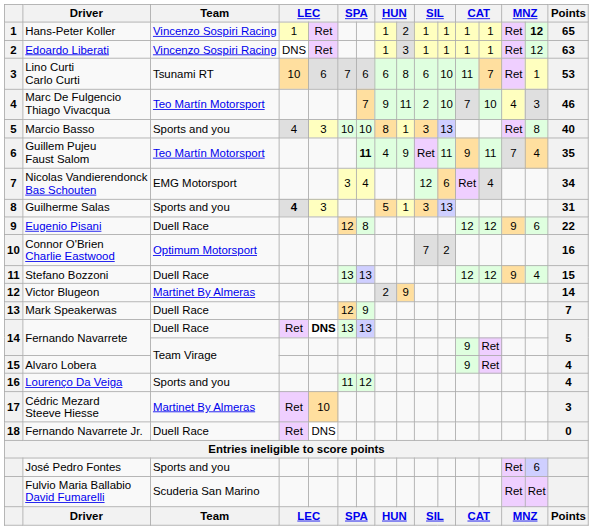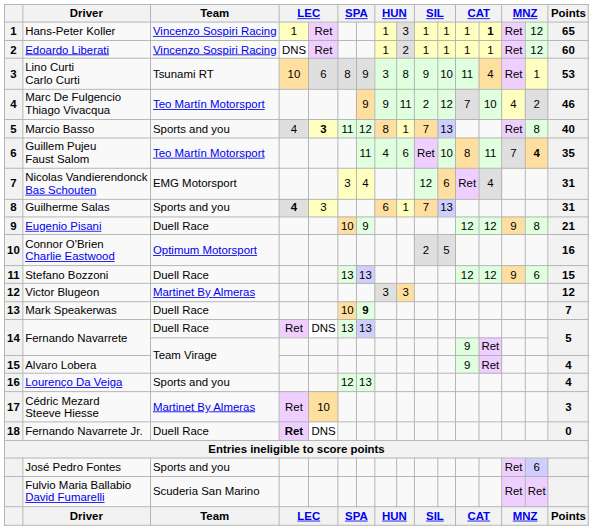 <table class="wikitable" style="font-size:85%; text-align:center">
 <tr>
 <th valign="middle"></th>
 <th valign="middle">Driver</th>
 <th>Team</th>
 <th colspan="2"><a href='#'>LEC</a><br></th>
 <th colspan="2"><a href='#'>SPA</a><br></th>
 <th colspan="2"><a href='#'>HUN</a><br></th>
 <th colspan="2"><a href='#'>SIL</a><br></th>
 <th colspan="2"><a href='#'>CAT</a><br></th>
 <th colspan="2"><a href='#'>MNZ</a><br></th>
 <th valign="middle">Points</th>
 </tr>
 <tr>
 <th>1</th>
 <td align="left"> Hans-Peter Koller</td>
 <td align="left"> <a href='#'>Vincenzo Sospiri Racing</a></td>
 <td style="background:#ffffbf;">1</td>
 <td style="background:#efcfff;">Ret</td>
 <td></td>
 <td></td>
 <td style="width: 1.5em; background:#ffffbf;">1</td>
-<td style="background:#dfdfdf;">2</td>
+<td style="background:#dfdfdf;">3</td>
 <td style="background:#ffffbf;">1</td>
 <td style="background:#ffffbf;">1</td>
 <td style="background:#ffffbf;">1</td>
-<td style="background:#ffffbf;">1</td>
+<td style="background:#ffffbf;"><strong>1</strong></td>
 <td style="background:#efcfff;">Ret</td>
-<td style="background:#dfffdf;"><strong>12</strong></td>
+<td style="background:#dfffdf;">12</td>
 <th>65</th>
 </tr>
 <tr>
 <th>2</th>
 <td align="left"> <a href='#'>Edoardo Liberati</a></td>
 <td align="left"> <a href='#'>Vincenzo Sospiri Racing</a></td>
 <td style="background:#ffffff;">DNS</td>
 <td style="background:#efcfff;">Ret</td>
 <td></td>
 <td></td>
 <td style="background:#ffffbf;">1</td>
-<td style="background:#dfdfdf;">3</td>
+<td style="background:#dfdfdf;">2</td>
 <td style="background:#ffffbf;">1</td>
 <td style="background:#ffffbf;">1</td>
 <td style="background:#ffffbf;">1</td>
 <td style="background:#ffffbf;">1</td>
 <td style="background:#efcfff;">Ret</td>
 <td style="background:#dfffdf;">12</td>
-<th>63</th>
+<th>60</th>
 </tr>
 <tr>
 <th>3</th>
 <td align="left"> Lino Curti<br> Carlo Curti</td>
 <td align="left"> Tsunami RT</td>
 <td style="background:#ffdf9f;">10</td>
 <td style="background:#dfdfdf;">6</td>
-<td style="background:#dfdfdf;">7</td>
-<td style="background:#dfdfdf;">6</td>
-<td style="background:#dfffdf;">6</td>
+<td style="background:#dfdfdf;">8</td>
+<td style="background:#dfdfdf;">9</td>
+<td style="background:#dfffdf;">3</td>
 <td style="background:#dfffdf;">8</td>
-<td style="background:#dfffdf;">6</td>
+<td style="background:#dfffdf;">9</td>
 <td style="background:#dfffdf;">10</td>
 <td style="background:#dfffdf;">11</td>
-<td style="background:#ffdf9f;">7</td>
+<td style="background:#ffdf9f;">4</td>
 <td style="background:#efcfff;">Ret</td>
 <td style="background:#ffffbf;">1</td>
 <th>53</th>
 </tr>
 <tr>
 <th>4</th>
 <td align="left"> Marc De Fulgencio<br> Thiago Vivacqua</td>
 <td align="left"> <a href='#'>Teo Martín Motorsport</a></td>
 <td></td>
 <td></td>
 <td></td>
-<td style="background:#ffdf9f;">7</td>
+<td style="background:#ffdf9f;">9</td>
 <td style="background:#dfffdf;">9</td>
 <td style="background:#dfffdf;">11</td>
 <td style="background:#dfffdf;">2</td>
-<td style="background:#dfffdf;">10</td>
+<td style="background:#dfffdf;">12</td>
 <td style="background:#dfdfdf;">7</td>
 <td style="background:#dfffdf;">10</td>
 <td style="background:#ffffbf;">4</td>
-<td style="background:#dfdfdf;">3</td>
+<td style="background:#dfdfdf;">2</td>
 <th>46</th>
 </tr>
 <tr>
 <th>5</th>
 <td align="left"> Marcio Basso</td>
 <td align="left"> Sports and you</td>
 <td style="background:#dfdfdf;">4</td>
-<td style="background:#ffffbf;">3</td>
-<td style="background:#dfffdf;">10</td>
-<td style="background:#dfffdf;">10</td>
+<td style="background:#ffffbf;"><strong>3</strong></td>
+<td style="background:#dfffdf;">11</td>
+<td style="background:#dfffdf;">12</td>
 <td style="background:#ffdf9f;">8</td>
 <td style="background:#ffffbf;">1</td>
-<td style="background:#ffdf9f;">3</td>
+<td style="background:#ffdf9f;">7</td>
 <td style="background:#cfcfff;">13</td>
 <td></td>
 <td></td>
 <td style="background:#efcfff;">Ret</td>
 <td style="background:#dfffdf;">8</td>
 <th>40</th>
 </tr>
 <tr>
 <th>6</th>
 <td align="left"> Guillem Pujeu<br> Faust Salom</td>
 <td align="left"> <a href='#'>Teo Martín Motorsport</a></td>
 <td></td>
 <td></td>
 <td></td>
-<td style="background:#dfffdf;"><strong>11</strong></td>
+<td style="background:#dfffdf;">11</td>
 <td style="background:#dfffdf;">4</td>
-<td style="background:#dfffdf;">9</td>
+<td style="background:#dfffdf;">6</td>
 <td style="background:#efcfff;">Ret</td>
-<td style="background:#dfffdf;">11</td>
-<td style="background:#ffdf9f;">9</td>
+<td style="background:#dfffdf;">10</td>
+<td style="background:#ffdf9f;">8</td>
 <td style="background:#dfffdf;">11</td>
 <td style="background:#dfdfdf;">7</td>
-<td style="background:#ffdf9f;">4</td>
+<td style="background:#ffdf9f;"><strong>4</strong></td>
 <th>35</th>
 </tr>
 <tr>
 <th>7</th>
 <td align="left"> Nicolas Vandierendonck<br> <a href='#'>Bas Schouten</a></td>
 <td align="left"> EMG Motorsport</td>
 <td></td>
 <td></td>
 <td style="background:#ffffbf;">3</td>
 <td style="background:#ffffbf;">4</td>
 <td></td>
 <td></td>
 <td style="background:#dfffdf;">12</td>
 <td style="background:#ffdf9f;">6</td>
 <td style="background:#efcfff;">Ret</td>
 <td style="background:#dfdfdf;">4</td>
 <td></td>
 <td></td>
-<th>34</th>
+<th>31</th>
 </tr>
 <tr>
 <th>8</th>
 <td align="left"> Guilherme Salas</td>
 <td align="left"> Sports and you</td>
 <td style="background:#dfdfdf;"><strong>4</strong></td>
 <td style="background:#ffffbf;">3</td>
 <td></td>
 <td></td>
-<td style="background:#ffdf9f;">5</td>
+<td style="background:#ffdf9f;">6</td>
 <td style="background:#ffffbf;">1</td>
-<td style="background:#ffdf9f;">3</td>
+<td style="background:#ffdf9f;">7</td>
 <td style="background:#cfcfff;">13</td>
 <td></td>
 <td></td>
 <td></td>
 <td></td>
 <th>31</th>
 </tr>
 <tr>
 <th>9</th>
 <td align="left"> <a href='#'>Eugenio Pisani</a></td>
 <td align="left"> Duell Race</td>
 <td></td>
 <td></td>
-<td style="background:#ffdf9f;">12</td>
-<td style="background:#dfffdf;">8</td>
+<td style="background:#ffdf9f;">10</td>
+<td style="background:#dfffdf;">9</td>
 <td></td>
 <td></td>
 <td></td>
 <td></td>
 <td style="background:#dfffdf;">12</td>
 <td style="background:#dfffdf;">12</td>
 <td style="background:#ffdf9f;">9</td>
-<td style="background:#dfffdf;">6</td>
-<th>22</th>
+<td style="background:#dfffdf;">8</td>
+<th>21</th>
 </tr>
 <tr>
 <th>10</th>
 <td align="left"> Connor O'Brien<br> <a href='#'>Charlie Eastwood</a></td>
 <td align="left"> <a href='#'>Optimum Motorsport</a></td>
 <td></td>
 <td></td>
 <td></td>
 <td></td>
 <td></td>
 <td></td>
-<td style="background:#dfdfdf;">7</td>
 <td style="background:#dfdfdf;">2</td>
+<td style="background:#dfdfdf;">5</td>
 <td></td>
 <td></td>
 <td></td>
 <td></td>
 <th>16</th>
 </tr>
 <tr>
 <th>11</th>
 <td align="left"> Stefano Bozzoni</td>
 <td align="left"> Duell Race</td>
 <td></td>
 <td></td>
 <td style="background:#dfffdf;">13</td>
 <td style="background:#cfcfff;">13</td>
 <td></td>
 <td></td>
 <td></td>
 <td></td>
 <td style="background:#dfffdf;">12</td>
 <td style="background:#dfffdf;">12</td>
 <td style="background:#ffdf9f;">9</td>
-<td style="background:#dfffdf;">4</td>
+<td style="background:#dfffdf;">6</td>
 <th>15</th>
 </tr>
 <tr>
 <th>12</th>
 <td align="left"> Victor Blugeon</td>
 <td align="left"> <a href='#'>Martinet By Almeras</a></td>
 <td></td>
 <td></td>
 <td></td>
 <td></td>
-<td style="background:#dfdfdf;">2</td>
-<td style="background:#ffdf9f;">9</td>
+<td style="background:#dfdfdf;">3</td>
+<td style="background:#ffdf9f;">3</td>
 <td></td>
 <td></td>
 <td></td>
 <td></td>
 <td></td>
 <td></td>
-<th>14</th>
+<th>12</th>
 </tr>
 <tr>
 <th>13</th>
 <td align="left"> Mark Speakerwas</td>
 <td align="left"> Duell Race</td>
 <td></td>
 <td></td>
-<td style="background:#ffdf9f;">12</td>
-<td style="background:#dfffdf;">9</td>
+<td style="background:#ffdf9f;">10</td>
+<td style="background:#dfffdf;"><strong>9</strong></td>
 <td></td>
 <td></td>
 <td></td>
 <td></td>
 <td></td>
 <td></td>
 <td></td>
 <td></td>
 <th>7</th>
 </tr>
 <tr>
 <th rowspan="2">14</th>
 <td rowspan="2" align="left"> Fernando Navarrete</td>
 <td align="left"> Duell Race</td>
 <td style="background:#efcfff;">Ret</td>
-<td style="background:#ffffff;"><strong>DNS</strong></td>
+<td style="background:#ffffff;">DNS</td>
 <td style="background:#dfffdf;">13</td>
 <td style="background:#cfcfff;">13</td>
 <td></td>
 <td></td>
 <td></td>
 <td></td>
 <td></td>
 <td></td>
 <td></td>
 <td></td>
 <th rowspan="2">5</th>
 </tr>
 <tr>
 <td rowspan="2" align="left"> Team Virage</td>
 <td></td>
 <td></td>
 <td></td>
 <td></td>
 <td></td>
 <td></td>
 <td></td>
 <td></td>
 <td style="background:#dfffdf;">9</td>
 <td style="background:#efcfff;">Ret</td>
 <td></td>
 <td></td>
 </tr>
 <tr>
 <th>15</th>
 <td align="left"> Alvaro Lobera</td>
 <td></td>
 <td></td>
 <td></td>
 <td></td>
 <td></td>
 <td></td>
 <td></td>
 <td></td>
 <td style="background:#dfffdf;">9</td>
 <td style="background:#efcfff;">Ret</td>
 <td></td>
 <td></td>
 <th>4</th>
 </tr>
 <tr>
 <th>16</th>
 <td align="left"> <a href='#'>Lourenço Da Veiga</a></td>
 <td align="left"> Sports and you</td>
 <td></td>
 <td></td>
-<td style="background:#dfffdf;">11</td>
 <td style="background:#dfffdf;">12</td>
+<td style="background:#dfffdf;">13</td>
 <td></td>
 <td></td>
 <td></td>
 <td></td>
 <td></td>
 <td></td>
 <td></td>
 <td></td>
 <th>4</th>
 </tr>
 <tr>
 <th>17</th>
 <td align="left"> Cédric Mezard <br> Steeve Hiesse</td>
 <td align="left"> <a href='#'>Martinet By Almeras</a></td>
 <td style="background:#efcfff;">Ret</td>
 <td style="background:#ffdf9f;">10</td>
 <td></td>
 <td></td>
 <td></td>
 <td></td>
 <td></td>
 <td></td>
 <td></td>
 <td></td>
 <td></td>
 <td></td>
 <th>3</th>
 </tr>
 <tr>
 <th>18</th>
 <td align="left"> Fernando Navarrete Jr.</td>
 <td align="left"> Duell Race</td>
-<td style="background:#efcfff;">Ret</td>
+<td style="background:#efcfff;"><strong>Ret</strong></td>
 <td style="background:#ffffff;">DNS</td>
 <td></td>
 <td></td>
 <td></td>
 <td></td>
 <td></td>
 <td></td>
 <td></td>
 <td></td>
 <td></td>
 <td></td>
 <th>0</th>
 </tr>
 <tr>
 <th colspan="16">Entries ineligible to score points</th>
 </tr>
 <tr>
 <th></th>
 <td align="left"> José Pedro Fontes</td>
 <td align="left"> Sports and you</td>
 <td></td>
 <td></td>
 <td></td>
 <td></td>
 <td></td>
 <td></td>
 <td></td>
 <td></td>
 <td></td>
 <td></td>
 <td style="background:#efcfff;">Ret</td>
 <td style="background:#cfcfff;">6</td>
 <th></th>
 </tr>
 <tr>
 <th></th>
 <td align="left"> Fulvio Maria Ballabio<br> <a href='#'>David Fumarelli</a></td>
 <td align="left"> Scuderia San Marino</td>
 <td></td>
 <td></td>
 <td></td>
 <td></td>
 <td></td>
 <td></td>
 <td></td>
 <td></td>
 <td></td>
 <td></td>
 <td style="background:#efcfff;">Ret</td>
 <td style="background:#efcfff;">Ret</td>
 <th></th>
 </tr>
 <tr>
 <th valign="middle"></th>
 <th valign="middle">Driver</th>
 <th>Team</th>
 <th colspan="2"><a href='#'>LEC</a><br></th>
 <th colspan="2"><a href='#'>SPA</a><br></th>
 <th colspan="2"><a href='#'>HUN</a><br></th>
 <th colspan="2"><a href='#'>SIL</a><br></th>
 <th colspan="2"><a href='#'>CAT</a><br></th>
 <th colspan="2"><a href='#'>MNZ</a><br></th>
 <th valign="middle">Points<br></th>
 </tr>
 </table>
